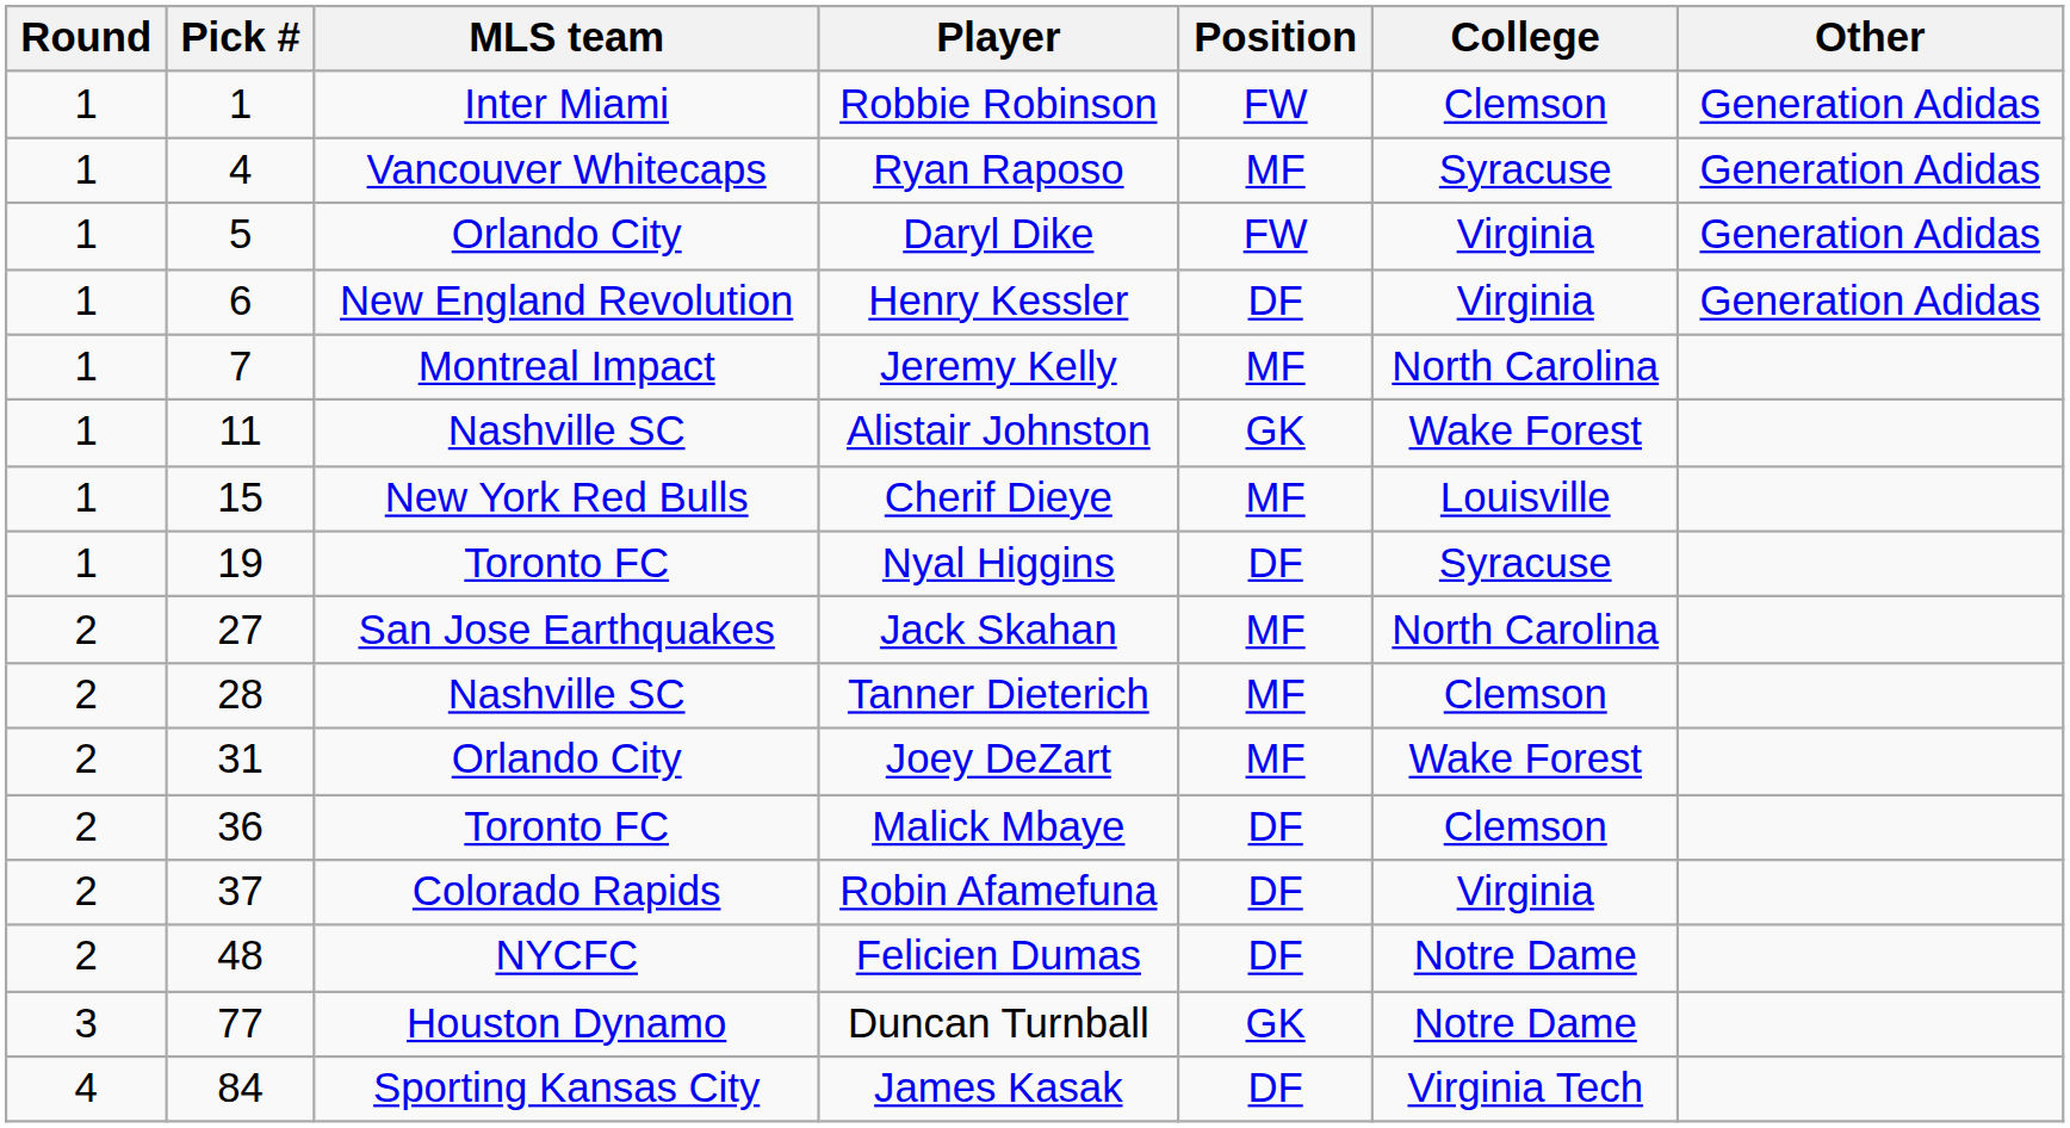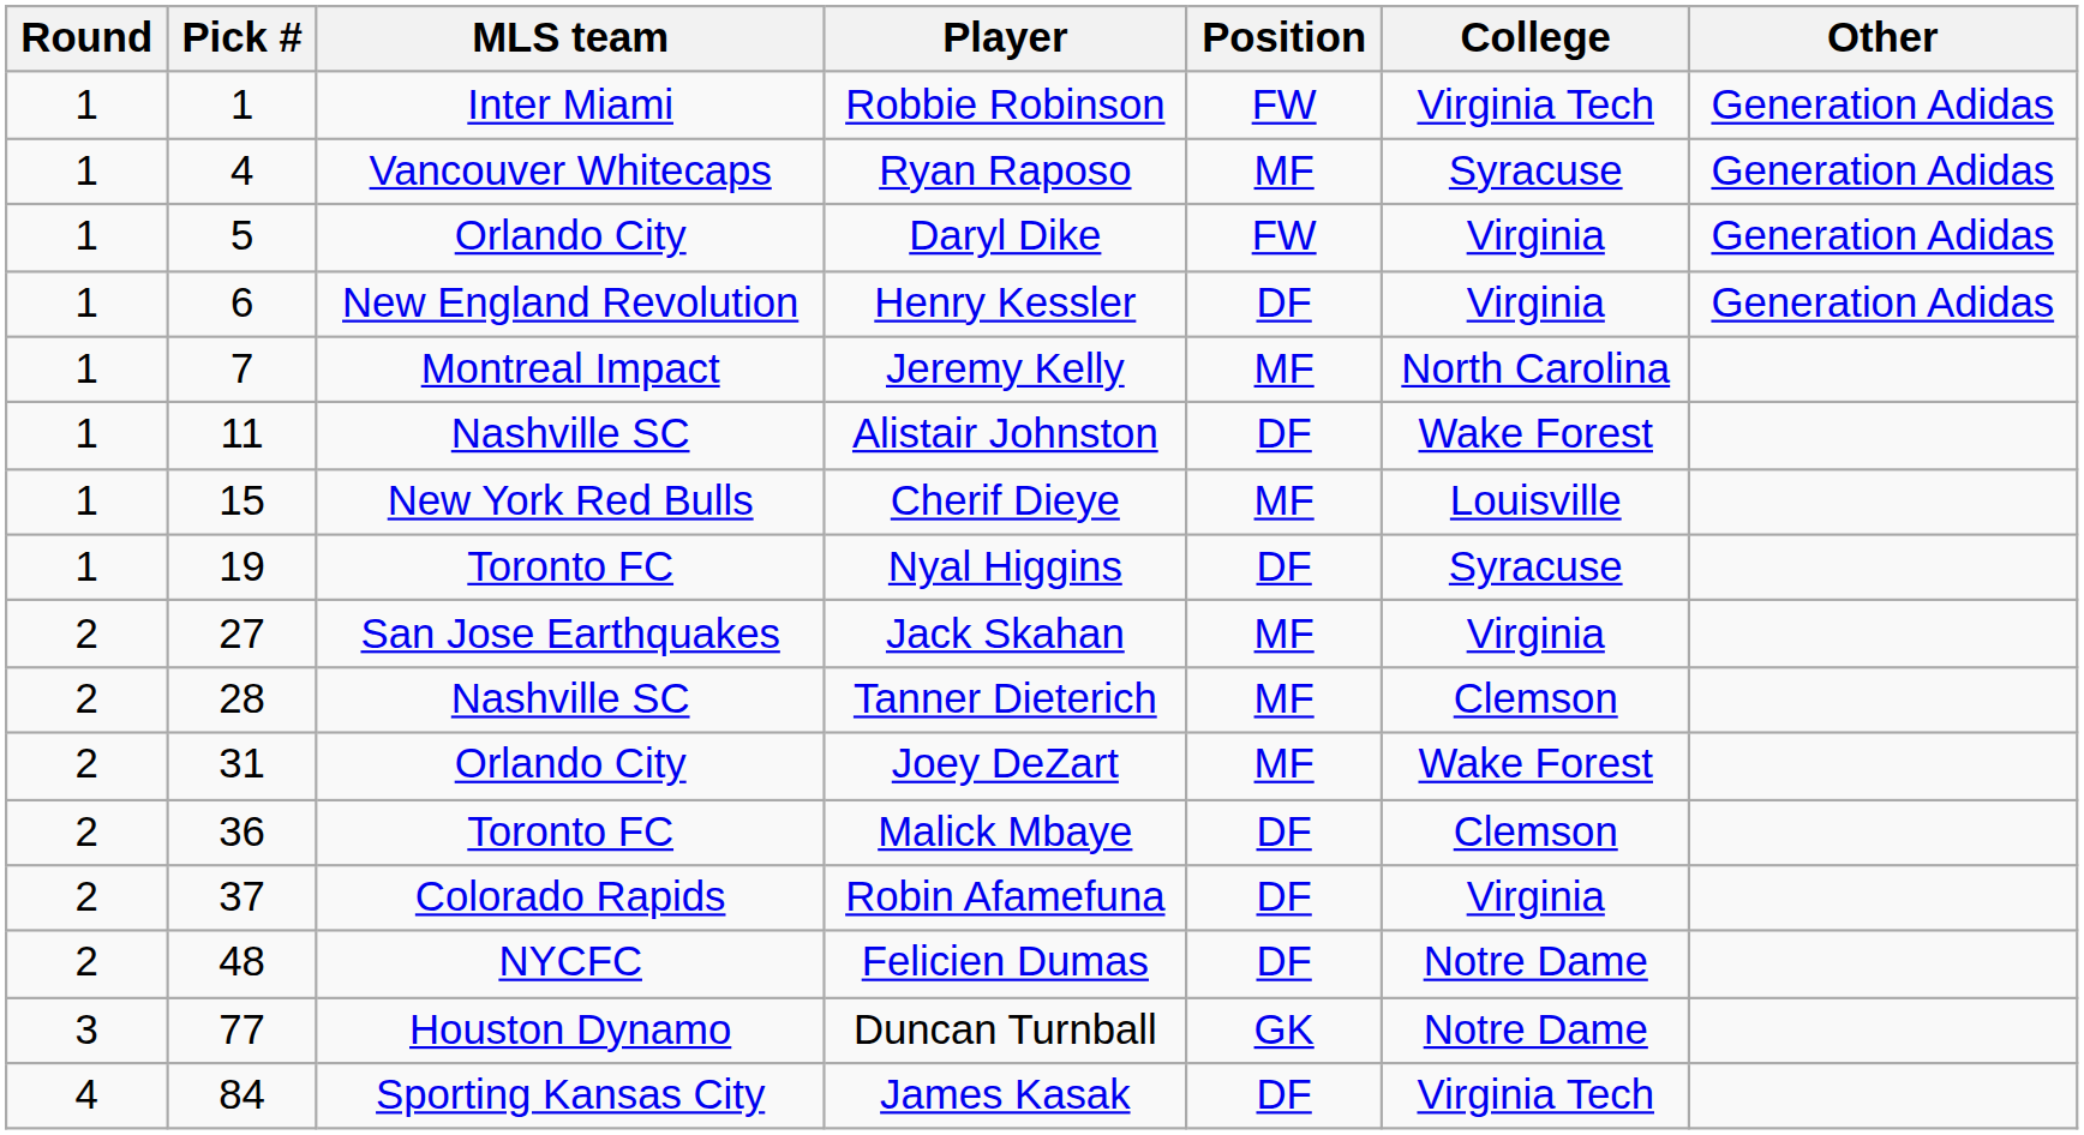 <table class="wikitable sortable" style="width:90%; text-align:center;">
 <tr>
 <th>Round</th>
 <th>Pick #</th>
 <th>MLS team</th>
 <th>Player</th>
 <th>Position</th>
 <th>College</th>
 <th>Other</th>
 </tr>
 <tr>
 <td>1</td>
 <td>1</td>
 <td><a href='#'>Inter Miami</a></td>
 <td> <a href='#'>Robbie Robinson</a></td>
 <td><a href='#'>FW</a></td>
-<td><a href='#'>Clemson</a></td>
+<td><a href='#'>Virginia Tech</a></td>
 <td><a href='#'>Generation Adidas</a></td>
 </tr>
 <tr>
 <td>1</td>
 <td>4</td>
 <td><a href='#'>Vancouver Whitecaps</a></td>
 <td> <a href='#'>Ryan Raposo</a></td>
 <td><a href='#'>MF</a></td>
 <td><a href='#'>Syracuse</a></td>
 <td><a href='#'>Generation Adidas</a></td>
 </tr>
 <tr>
 <td>1</td>
 <td>5</td>
 <td><a href='#'>Orlando City</a></td>
 <td> <a href='#'>Daryl Dike</a></td>
 <td><a href='#'>FW</a></td>
 <td><a href='#'>Virginia</a></td>
 <td><a href='#'>Generation Adidas</a></td>
 </tr>
 <tr>
 <td>1</td>
 <td>6</td>
 <td><a href='#'>New England Revolution</a></td>
 <td> <a href='#'>Henry Kessler</a></td>
 <td><a href='#'>DF</a></td>
 <td><a href='#'>Virginia</a></td>
 <td><a href='#'>Generation Adidas</a></td>
 </tr>
 <tr>
 <td>1</td>
 <td>7</td>
 <td><a href='#'>Montreal Impact</a></td>
 <td> <a href='#'>Jeremy Kelly</a></td>
 <td><a href='#'>MF</a></td>
 <td><a href='#'>North Carolina</a></td>
 <td></td>
 </tr>
 <tr>
 <td>1</td>
 <td>11</td>
 <td><a href='#'>Nashville SC</a></td>
 <td> <a href='#'>Alistair Johnston</a></td>
-<td><a href='#'>GK</a></td>
+<td><a href='#'>DF</a></td>
 <td><a href='#'>Wake Forest</a></td>
 <td></td>
 </tr>
 <tr>
 <td>1</td>
 <td>15</td>
 <td><a href='#'>New York Red Bulls</a></td>
 <td> <a href='#'>Cherif Dieye</a></td>
 <td><a href='#'>MF</a></td>
 <td><a href='#'>Louisville</a></td>
 <td></td>
 </tr>
 <tr>
 <td>1</td>
 <td>19</td>
 <td><a href='#'>Toronto FC</a></td>
 <td> <a href='#'>Nyal Higgins</a></td>
 <td><a href='#'>DF</a></td>
 <td><a href='#'>Syracuse</a></td>
 <td></td>
 </tr>
 <tr>
 <td>2</td>
 <td>27</td>
 <td><a href='#'>San Jose Earthquakes</a></td>
 <td> <a href='#'>Jack Skahan</a></td>
 <td><a href='#'>MF</a></td>
-<td><a href='#'>North Carolina</a></td>
+<td><a href='#'>Virginia</a></td>
 <td></td>
 </tr>
 <tr>
 <td>2</td>
 <td>28</td>
 <td><a href='#'>Nashville SC</a></td>
 <td> <a href='#'>Tanner Dieterich</a></td>
 <td><a href='#'>MF</a></td>
 <td><a href='#'>Clemson</a></td>
 <td></td>
 </tr>
 <tr>
 <td>2</td>
 <td>31</td>
 <td><a href='#'>Orlando City</a></td>
 <td> <a href='#'>Joey DeZart</a></td>
 <td><a href='#'>MF</a></td>
 <td><a href='#'>Wake Forest</a></td>
 <td></td>
 </tr>
 <tr>
 <td>2</td>
 <td>36</td>
 <td><a href='#'>Toronto FC</a></td>
 <td> <a href='#'>Malick Mbaye</a></td>
 <td><a href='#'>DF</a></td>
 <td><a href='#'>Clemson</a></td>
 <td></td>
 </tr>
 <tr>
 <td>2</td>
 <td>37</td>
 <td><a href='#'>Colorado Rapids</a></td>
 <td> <a href='#'>Robin Afamefuna</a></td>
 <td><a href='#'>DF</a></td>
 <td><a href='#'>Virginia</a></td>
 <td></td>
 </tr>
 <tr>
 <td>2</td>
 <td>48</td>
 <td><a href='#'>NYCFC</a></td>
 <td> <a href='#'>Felicien Dumas</a></td>
 <td><a href='#'>DF</a></td>
 <td><a href='#'>Notre Dame</a></td>
 <td></td>
 </tr>
 <tr>
 <td>3</td>
 <td>77</td>
 <td><a href='#'>Houston Dynamo</a></td>
 <td> Duncan Turnball</td>
 <td><a href='#'>GK</a></td>
 <td><a href='#'>Notre Dame</a></td>
 <td></td>
 </tr>
 <tr>
 <td>4</td>
 <td>84</td>
 <td><a href='#'>Sporting Kansas City</a></td>
 <td> <a href='#'>James Kasak</a></td>
 <td><a href='#'>DF</a></td>
 <td><a href='#'>Virginia Tech</a></td>
 <td></td>
 </tr>
 </table>
